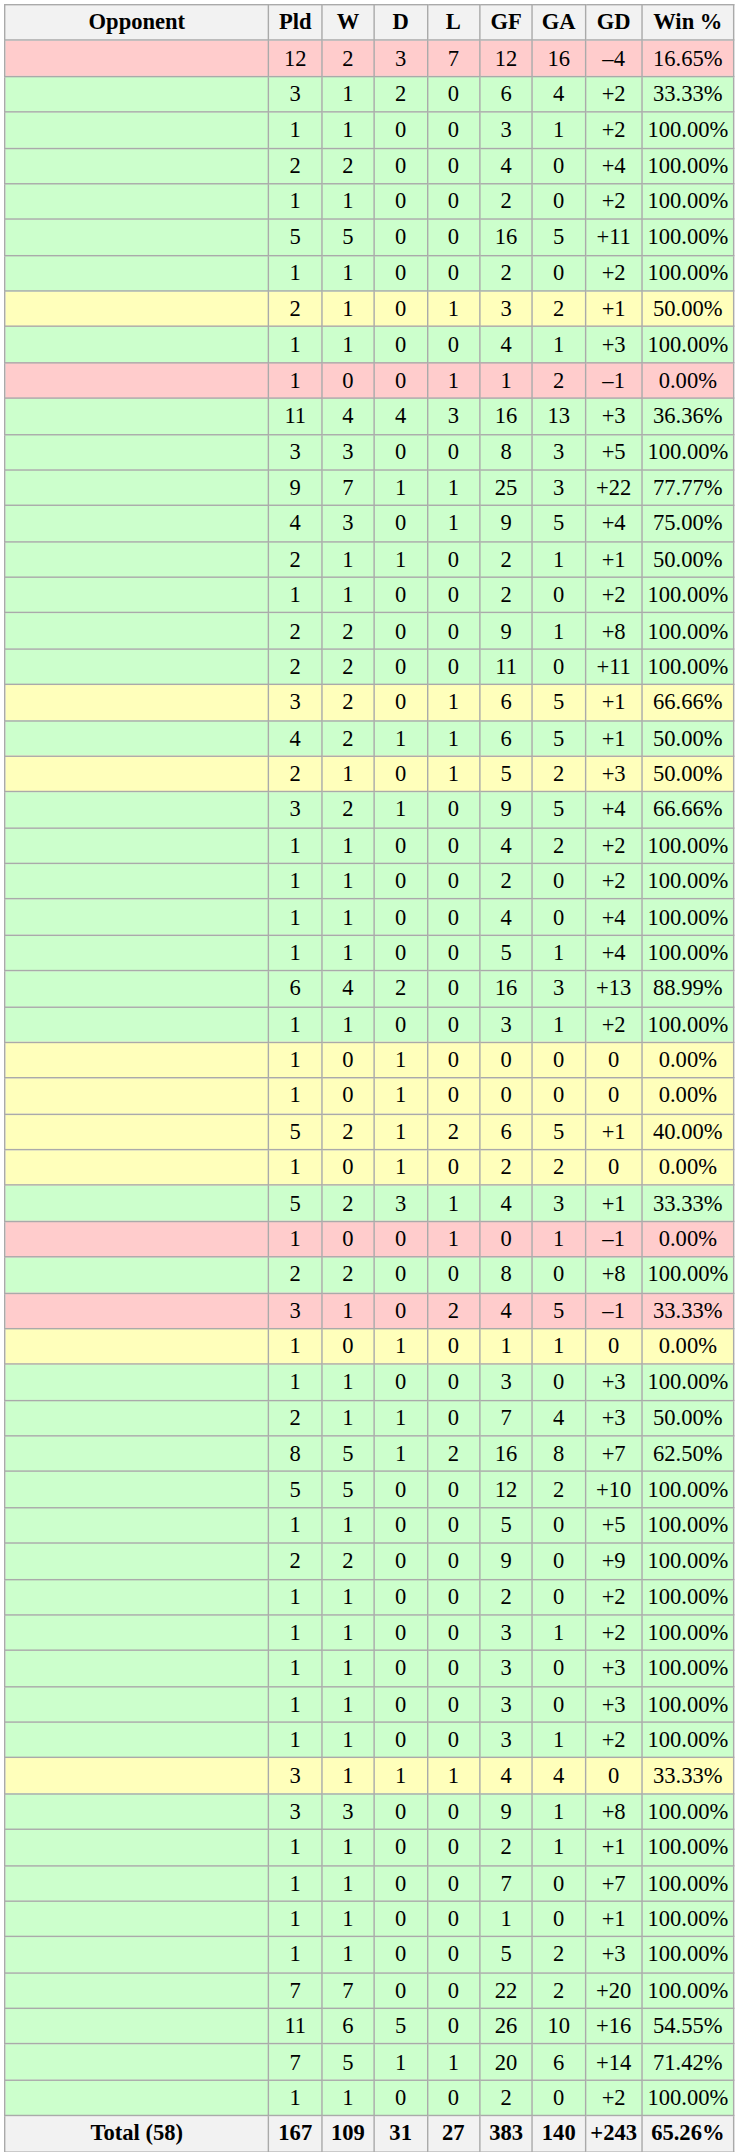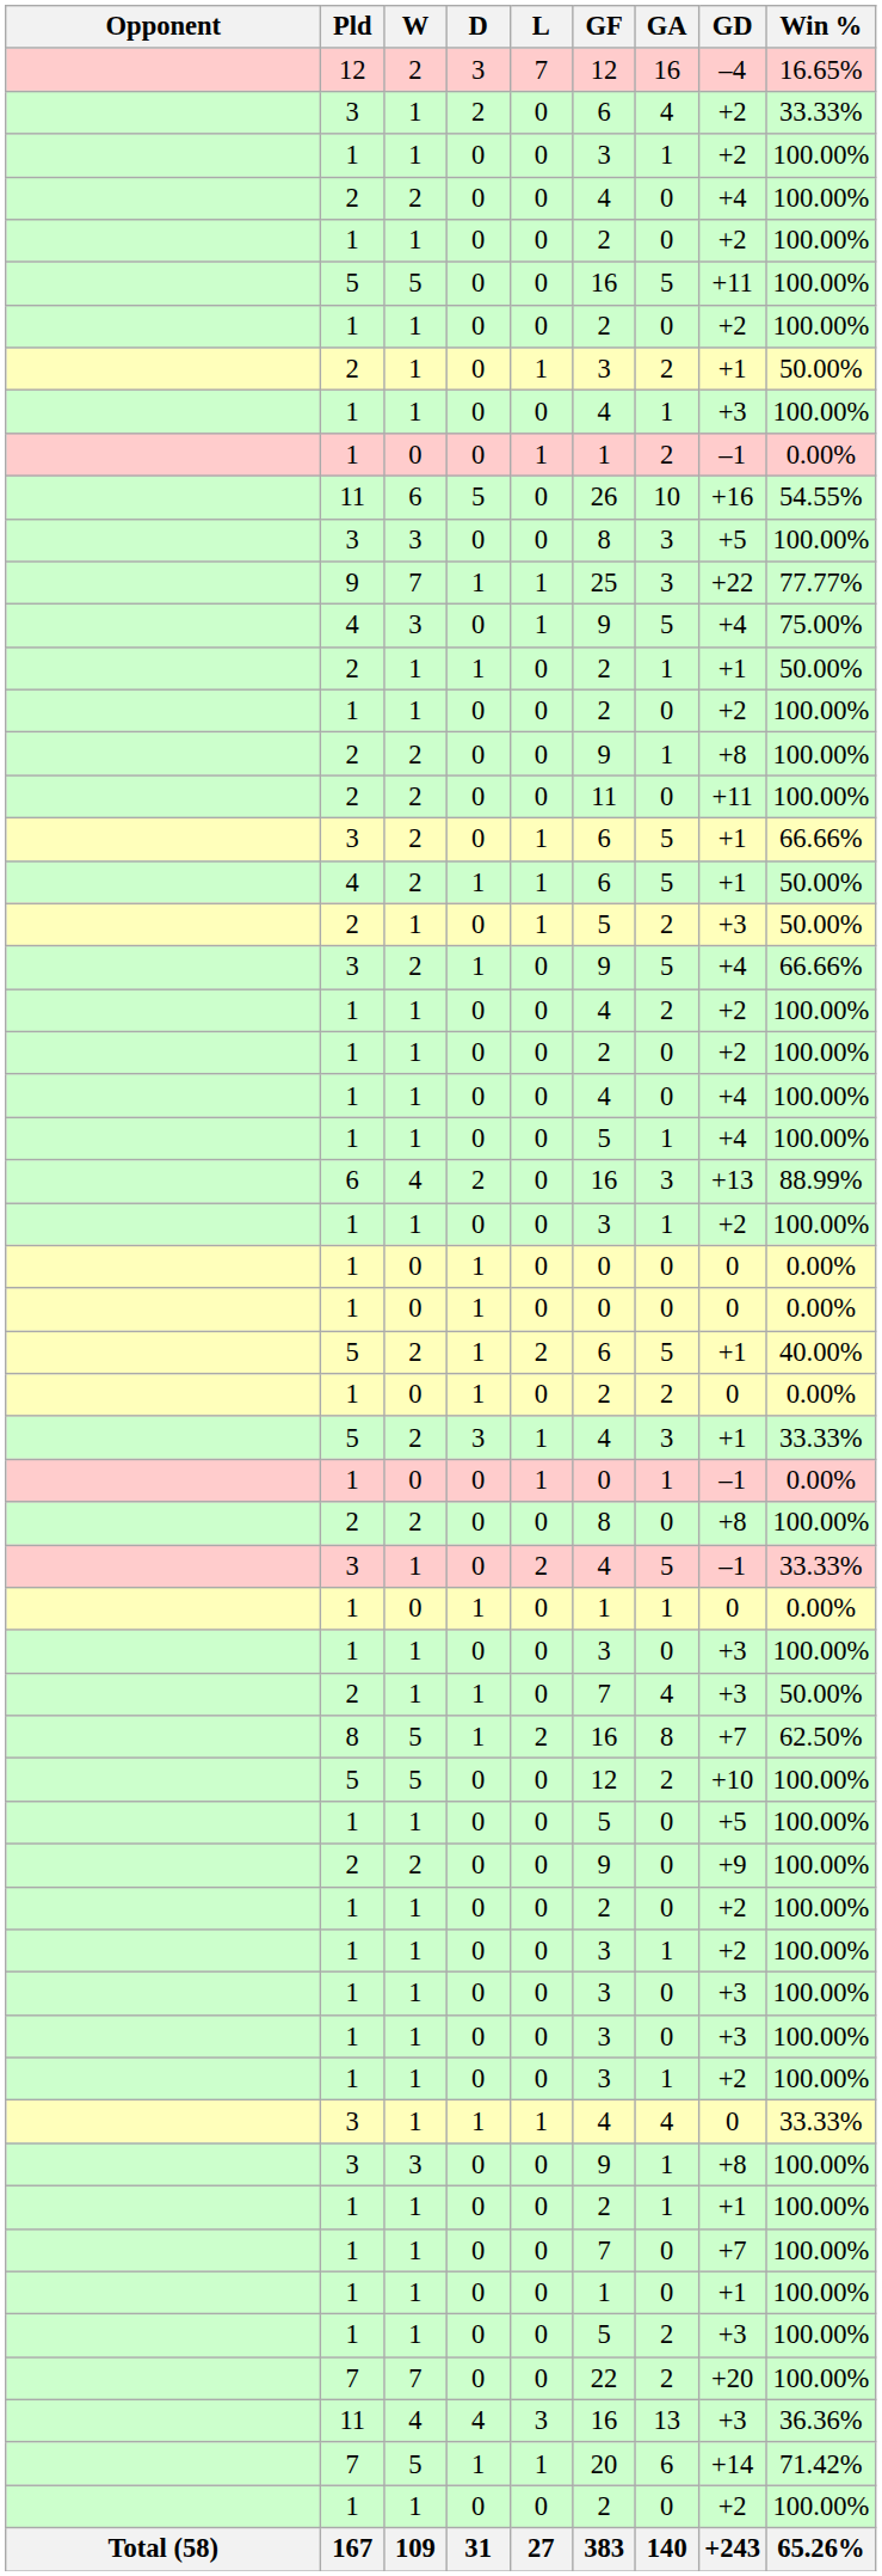 <table class="wikitable sortable" style="text-align: center">
 <tr>
 <th width=180>Opponent<br></th>
 <th width=30>Pld<br></th>
 <th width=30>W<br></th>
 <th width=30>D<br></th>
 <th width=30>L<br></th>
 <th width=30>GF<br></th>
 <th width=30>GA<br></th>
 <th width=30>GD<br></th>
 <th width=30>Win %<br></th>
 </tr>
 <tr style="background-color:#fcc">
 <td style="text-align:left;"></td>
 <td>12</td>
 <td>2</td>
 <td>3</td>
 <td>7</td>
 <td>12</td>
 <td>16</td>
 <td>–4</td>
 <td>16.65%</td>
 </tr>
 <tr style="background-color:#cfc">
 <td style="text-align:left;"></td>
 <td>3</td>
 <td>1</td>
 <td>2</td>
 <td>0</td>
 <td>6</td>
 <td>4</td>
 <td>+2</td>
 <td>33.33%</td>
 </tr>
 <tr style="background-color:#cfc">
 <td style="text-align:left;"></td>
 <td>1</td>
 <td>1</td>
 <td>0</td>
 <td>0</td>
 <td>3</td>
 <td>1</td>
 <td>+2</td>
 <td>100.00%</td>
 </tr>
 <tr style="background-color:#cfc">
 <td style="text-align:left;"></td>
 <td>2</td>
 <td>2</td>
 <td>0</td>
 <td>0</td>
 <td>4</td>
 <td>0</td>
 <td>+4</td>
 <td>100.00%</td>
 </tr>
 <tr style="background-color:#cfc">
 <td style="text-align:left;"></td>
 <td>1</td>
 <td>1</td>
 <td>0</td>
 <td>0</td>
 <td>2</td>
 <td>0</td>
 <td>+2</td>
 <td>100.00%</td>
 </tr>
 <tr style="background-color:#cfc">
 <td style="text-align:left;"></td>
 <td>5</td>
 <td>5</td>
 <td>0</td>
 <td>0</td>
 <td>16</td>
 <td>5</td>
 <td>+11</td>
 <td>100.00%</td>
 </tr>
 <tr style="background-color:#cfc">
 <td style="text-align:left;"></td>
 <td>1</td>
 <td>1</td>
 <td>0</td>
 <td>0</td>
 <td>2</td>
 <td>0</td>
 <td>+2</td>
 <td>100.00%</td>
 </tr>
 <tr style="background-color:#ffffbb">
 <td style="text-align:left;"></td>
 <td>2</td>
 <td>1</td>
 <td>0</td>
 <td>1</td>
 <td>3</td>
 <td>2</td>
 <td>+1</td>
 <td>50.00%</td>
 </tr>
 <tr style="background-color:#cfc">
 <td style="text-align:left;"></td>
 <td>1</td>
 <td>1</td>
 <td>0</td>
 <td>0</td>
 <td>4</td>
 <td>1</td>
 <td>+3</td>
 <td>100.00%</td>
 </tr>
 <tr style="background-color:#fcc">
 <td style="text-align:left;"></td>
 <td>1</td>
 <td>0</td>
 <td>0</td>
 <td>1</td>
 <td>1</td>
 <td>2</td>
 <td>–1</td>
 <td>0.00%</td>
 </tr>
 <tr style="background-color:#cfc">
 <td style="text-align:left;"></td>
 <td>11</td>
-<td>4</td>
-<td>4</td>
-<td>3</td>
-<td>16</td>
-<td>13</td>
-<td>+3</td>
-<td>36.36%</td>
+<td>6</td>
+<td>5</td>
+<td>0</td>
+<td>26</td>
+<td>10</td>
+<td>+16</td>
+<td>54.55%</td>
 </tr>
 <tr style="background-color:#cfc">
 <td style="text-align:left;"></td>
 <td>3</td>
 <td>3</td>
 <td>0</td>
 <td>0</td>
 <td>8</td>
 <td>3</td>
 <td>+5</td>
 <td>100.00%</td>
 </tr>
 <tr style="background-color:#cfc">
 <td style="text-align:left;"></td>
 <td>9</td>
 <td>7</td>
 <td>1</td>
 <td>1</td>
 <td>25</td>
 <td>3</td>
 <td>+22</td>
 <td>77.77%</td>
 </tr>
 <tr style="background-color:#cfc">
 <td style="text-align:left;"></td>
 <td>4</td>
 <td>3</td>
 <td>0</td>
 <td>1</td>
 <td>9</td>
 <td>5</td>
 <td>+4</td>
 <td>75.00%</td>
 </tr>
 <tr style="background-color:#cfc">
 <td style="text-align:left;"></td>
 <td>2</td>
 <td>1</td>
 <td>1</td>
 <td>0</td>
 <td>2</td>
 <td>1</td>
 <td>+1</td>
 <td>50.00%</td>
 </tr>
 <tr style="background-color:#cfc">
 <td style="text-align:left;"></td>
 <td>1</td>
 <td>1</td>
 <td>0</td>
 <td>0</td>
 <td>2</td>
 <td>0</td>
 <td>+2</td>
 <td>100.00%</td>
 </tr>
 <tr style="background-color:#cfc">
 <td style="text-align:left;"></td>
 <td>2</td>
 <td>2</td>
 <td>0</td>
 <td>0</td>
 <td>9</td>
 <td>1</td>
 <td>+8</td>
 <td>100.00%</td>
 </tr>
 <tr style="background-color:#cfc">
 <td style="text-align:left;"></td>
 <td>2</td>
 <td>2</td>
 <td>0</td>
 <td>0</td>
 <td>11</td>
 <td>0</td>
 <td>+11</td>
 <td>100.00%</td>
 </tr>
 <tr style="background-color:#ffffbb">
 <td style="text-align:left;"></td>
 <td>3</td>
 <td>2</td>
 <td>0</td>
 <td>1</td>
 <td>6</td>
 <td>5</td>
 <td>+1</td>
 <td>66.66%</td>
 </tr>
 <tr style="background-color:#cfc">
 <td style="text-align:left;"></td>
 <td>4</td>
 <td>2</td>
 <td>1</td>
 <td>1</td>
 <td>6</td>
 <td>5</td>
 <td>+1</td>
 <td>50.00%</td>
 </tr>
 <tr style="background-color:#ffffbb">
 <td style="text-align:left;"></td>
 <td>2</td>
 <td>1</td>
 <td>0</td>
 <td>1</td>
 <td>5</td>
 <td>2</td>
 <td>+3</td>
 <td>50.00%</td>
 </tr>
 <tr style="background-color:#cfc">
 <td style="text-align:left;"></td>
 <td>3</td>
 <td>2</td>
 <td>1</td>
 <td>0</td>
 <td>9</td>
 <td>5</td>
 <td>+4</td>
 <td>66.66%</td>
 </tr>
 <tr style="background-color:#cfc">
 <td style="text-align:left;"></td>
 <td>1</td>
 <td>1</td>
 <td>0</td>
 <td>0</td>
 <td>4</td>
 <td>2</td>
 <td>+2</td>
 <td>100.00%</td>
 </tr>
 <tr style="background-color:#cfc">
 <td style="text-align:left;"></td>
 <td>1</td>
 <td>1</td>
 <td>0</td>
 <td>0</td>
 <td>2</td>
 <td>0</td>
 <td>+2</td>
 <td>100.00%</td>
 </tr>
 <tr style="background-color:#cfc">
 <td style="text-align:left;"></td>
 <td>1</td>
 <td>1</td>
 <td>0</td>
 <td>0</td>
 <td>4</td>
 <td>0</td>
 <td>+4</td>
 <td>100.00%</td>
 </tr>
 <tr style="background-color:#cfc">
 <td style="text-align:left;"></td>
 <td>1</td>
 <td>1</td>
 <td>0</td>
 <td>0</td>
 <td>5</td>
 <td>1</td>
 <td>+4</td>
 <td>100.00%</td>
 </tr>
 <tr style="background-color:#cfc">
 <td style="text-align:left;"></td>
 <td>6</td>
 <td>4</td>
 <td>2</td>
 <td>0</td>
 <td>16</td>
 <td>3</td>
 <td>+13</td>
 <td>88.99%</td>
 </tr>
 <tr style="background-color:#cfc">
 <td style="text-align:left;"></td>
 <td>1</td>
 <td>1</td>
 <td>0</td>
 <td>0</td>
 <td>3</td>
 <td>1</td>
 <td>+2</td>
 <td>100.00%</td>
 </tr>
 <tr style="background-color:#ffffbb">
 <td style="text-align:left;"></td>
 <td>1</td>
 <td>0</td>
 <td>1</td>
 <td>0</td>
 <td>0</td>
 <td>0</td>
 <td>0</td>
 <td>0.00%</td>
 </tr>
 <tr style="background-color:#ffffbb">
 <td style="text-align:left;"></td>
 <td>1</td>
 <td>0</td>
 <td>1</td>
 <td>0</td>
 <td>0</td>
 <td>0</td>
 <td>0</td>
 <td>0.00%</td>
 </tr>
 <tr style="background-color:#ffffbb">
 <td style="text-align:left;"></td>
 <td>5</td>
 <td>2</td>
 <td>1</td>
 <td>2</td>
 <td>6</td>
 <td>5</td>
 <td>+1</td>
 <td>40.00%</td>
 </tr>
 <tr style="background-color:#ffffbb">
 <td style="text-align:left;"></td>
 <td>1</td>
 <td>0</td>
 <td>1</td>
 <td>0</td>
 <td>2</td>
 <td>2</td>
 <td>0</td>
 <td>0.00%</td>
 </tr>
 <tr style="background-color:#cfc">
 <td style="text-align:left;"></td>
 <td>5</td>
 <td>2</td>
 <td>3</td>
 <td>1</td>
 <td>4</td>
 <td>3</td>
 <td>+1</td>
 <td>33.33%</td>
 </tr>
 <tr style="background-color:#fcc">
 <td style="text-align:left;"></td>
 <td>1</td>
 <td>0</td>
 <td>0</td>
 <td>1</td>
 <td>0</td>
 <td>1</td>
 <td>–1</td>
 <td>0.00%</td>
 </tr>
 <tr style="background-color:#cfc">
 <td style="text-align:left;"></td>
 <td>2</td>
 <td>2</td>
 <td>0</td>
 <td>0</td>
 <td>8</td>
 <td>0</td>
 <td>+8</td>
 <td>100.00%</td>
 </tr>
 <tr style="background-color:#fcc">
 <td style="text-align:left;"></td>
 <td>3</td>
 <td>1</td>
 <td>0</td>
 <td>2</td>
 <td>4</td>
 <td>5</td>
 <td>–1</td>
 <td>33.33%</td>
 </tr>
 <tr style="background-color:#ffffbb">
 <td style="text-align:left;"></td>
 <td>1</td>
 <td>0</td>
 <td>1</td>
 <td>0</td>
 <td>1</td>
 <td>1</td>
 <td>0</td>
 <td>0.00%</td>
 </tr>
 <tr style="background-color:#cfc">
 <td style="text-align:left;"></td>
 <td>1</td>
 <td>1</td>
 <td>0</td>
 <td>0</td>
 <td>3</td>
 <td>0</td>
 <td>+3</td>
 <td>100.00%</td>
 </tr>
 <tr style="background-color:#cfc">
 <td style="text-align:left;"></td>
 <td>2</td>
 <td>1</td>
 <td>1</td>
 <td>0</td>
 <td>7</td>
 <td>4</td>
 <td>+3</td>
 <td>50.00%</td>
 </tr>
 <tr style="background-color:#cfc">
 <td style="text-align:left;"></td>
 <td>8</td>
 <td>5</td>
 <td>1</td>
 <td>2</td>
 <td>16</td>
 <td>8</td>
 <td>+7</td>
 <td>62.50%</td>
 </tr>
 <tr style="background-color:#cfc">
 <td style="text-align:left;"></td>
 <td>5</td>
 <td>5</td>
 <td>0</td>
 <td>0</td>
 <td>12</td>
 <td>2</td>
 <td>+10</td>
 <td>100.00%</td>
 </tr>
 <tr style="background-color:#cfc">
 <td style="text-align:left;"></td>
 <td>1</td>
 <td>1</td>
 <td>0</td>
 <td>0</td>
 <td>5</td>
 <td>0</td>
 <td>+5</td>
 <td>100.00%</td>
 </tr>
 <tr style="background-color:#cfc">
 <td style="text-align:left;"></td>
 <td>2</td>
 <td>2</td>
 <td>0</td>
 <td>0</td>
 <td>9</td>
 <td>0</td>
 <td>+9</td>
 <td>100.00%</td>
 </tr>
 <tr style="background-color:#cfc">
 <td style="text-align:left;"></td>
 <td>1</td>
 <td>1</td>
 <td>0</td>
 <td>0</td>
 <td>2</td>
 <td>0</td>
 <td>+2</td>
 <td>100.00%</td>
 </tr>
 <tr style="background-color:#cfc">
 <td style="text-align:left;"></td>
 <td>1</td>
 <td>1</td>
 <td>0</td>
 <td>0</td>
 <td>3</td>
 <td>1</td>
 <td>+2</td>
 <td>100.00%</td>
 </tr>
 <tr style="background-color:#cfc">
 <td style="text-align:left;"></td>
 <td>1</td>
 <td>1</td>
 <td>0</td>
 <td>0</td>
 <td>3</td>
 <td>0</td>
 <td>+3</td>
 <td>100.00%</td>
 </tr>
 <tr style="background-color:#cfc">
 <td style="text-align:left;"></td>
 <td>1</td>
 <td>1</td>
 <td>0</td>
 <td>0</td>
 <td>3</td>
 <td>0</td>
 <td>+3</td>
 <td>100.00%</td>
 </tr>
 <tr style="background-color:#cfc">
 <td style="text-align:left;"></td>
 <td>1</td>
 <td>1</td>
 <td>0</td>
 <td>0</td>
 <td>3</td>
 <td>1</td>
 <td>+2</td>
 <td>100.00%</td>
 </tr>
 <tr style="background-color:#ffffbb">
 <td style="text-align:left;"></td>
 <td>3</td>
 <td>1</td>
 <td>1</td>
 <td>1</td>
 <td>4</td>
 <td>4</td>
 <td>0</td>
 <td>33.33%</td>
 </tr>
 <tr style="background-color:#cfc">
 <td style="text-align:left;"></td>
 <td>3</td>
 <td>3</td>
 <td>0</td>
 <td>0</td>
 <td>9</td>
 <td>1</td>
 <td>+8</td>
 <td>100.00%</td>
 </tr>
 <tr style="background-color:#cfc">
 <td style="text-align:left;"></td>
 <td>1</td>
 <td>1</td>
 <td>0</td>
 <td>0</td>
 <td>2</td>
 <td>1</td>
 <td>+1</td>
 <td>100.00%</td>
 </tr>
 <tr style="background-color:#cfc">
 <td style="text-align:left;"></td>
 <td>1</td>
 <td>1</td>
 <td>0</td>
 <td>0</td>
 <td>7</td>
 <td>0</td>
 <td>+7</td>
 <td>100.00%</td>
 </tr>
 <tr style="background-color:#cfc">
 <td style="text-align:left;"></td>
 <td>1</td>
 <td>1</td>
 <td>0</td>
 <td>0</td>
 <td>1</td>
 <td>0</td>
 <td>+1</td>
 <td>100.00%</td>
 </tr>
 <tr style="background-color:#cfc">
 <td style="text-align:left;"></td>
 <td>1</td>
 <td>1</td>
 <td>0</td>
 <td>0</td>
 <td>5</td>
 <td>2</td>
 <td>+3</td>
 <td>100.00%</td>
 </tr>
 <tr style="background-color:#cfc">
 <td style="text-align:left;"></td>
 <td>7</td>
 <td>7</td>
 <td>0</td>
 <td>0</td>
 <td>22</td>
 <td>2</td>
 <td>+20</td>
 <td>100.00%</td>
 </tr>
 <tr style="background-color:#cfc">
 <td style="text-align:left;"></td>
 <td>11</td>
-<td>6</td>
-<td>5</td>
-<td>0</td>
-<td>26</td>
-<td>10</td>
-<td>+16</td>
-<td>54.55%</td>
+<td>4</td>
+<td>4</td>
+<td>3</td>
+<td>16</td>
+<td>13</td>
+<td>+3</td>
+<td>36.36%</td>
 </tr>
 <tr style="background-color:#cfc">
 <td style="text-align:left;"></td>
 <td>7</td>
 <td>5</td>
 <td>1</td>
 <td>1</td>
 <td>20</td>
 <td>6</td>
 <td>+14</td>
 <td>71.42%</td>
 </tr>
 <tr style="background-color:#cfc">
 <td style="text-align:left;"></td>
 <td>1</td>
 <td>1</td>
 <td>0</td>
 <td>0</td>
 <td>2</td>
 <td>0</td>
 <td>+2</td>
 <td>100.00%</td>
 </tr>
 <tr>
 <th>Total (58)</th>
 <th>167</th>
 <th>109</th>
 <th>31</th>
 <th>27</th>
 <th>383</th>
 <th>140</th>
 <th>+243</th>
 <th>65.26%</th>
 </tr>
 </table>
